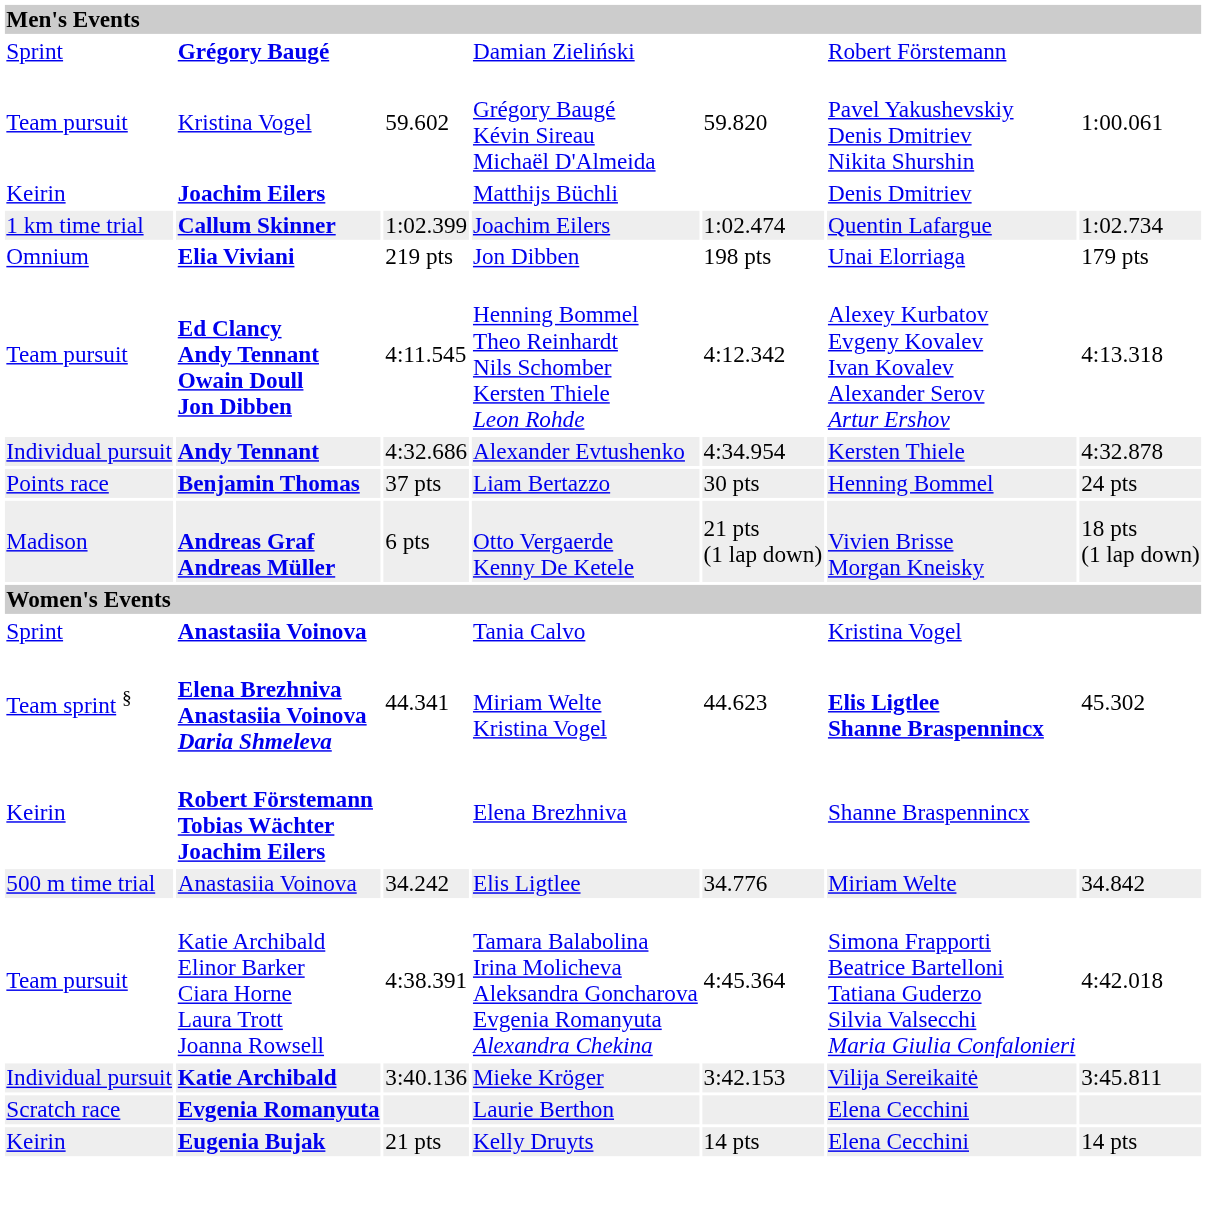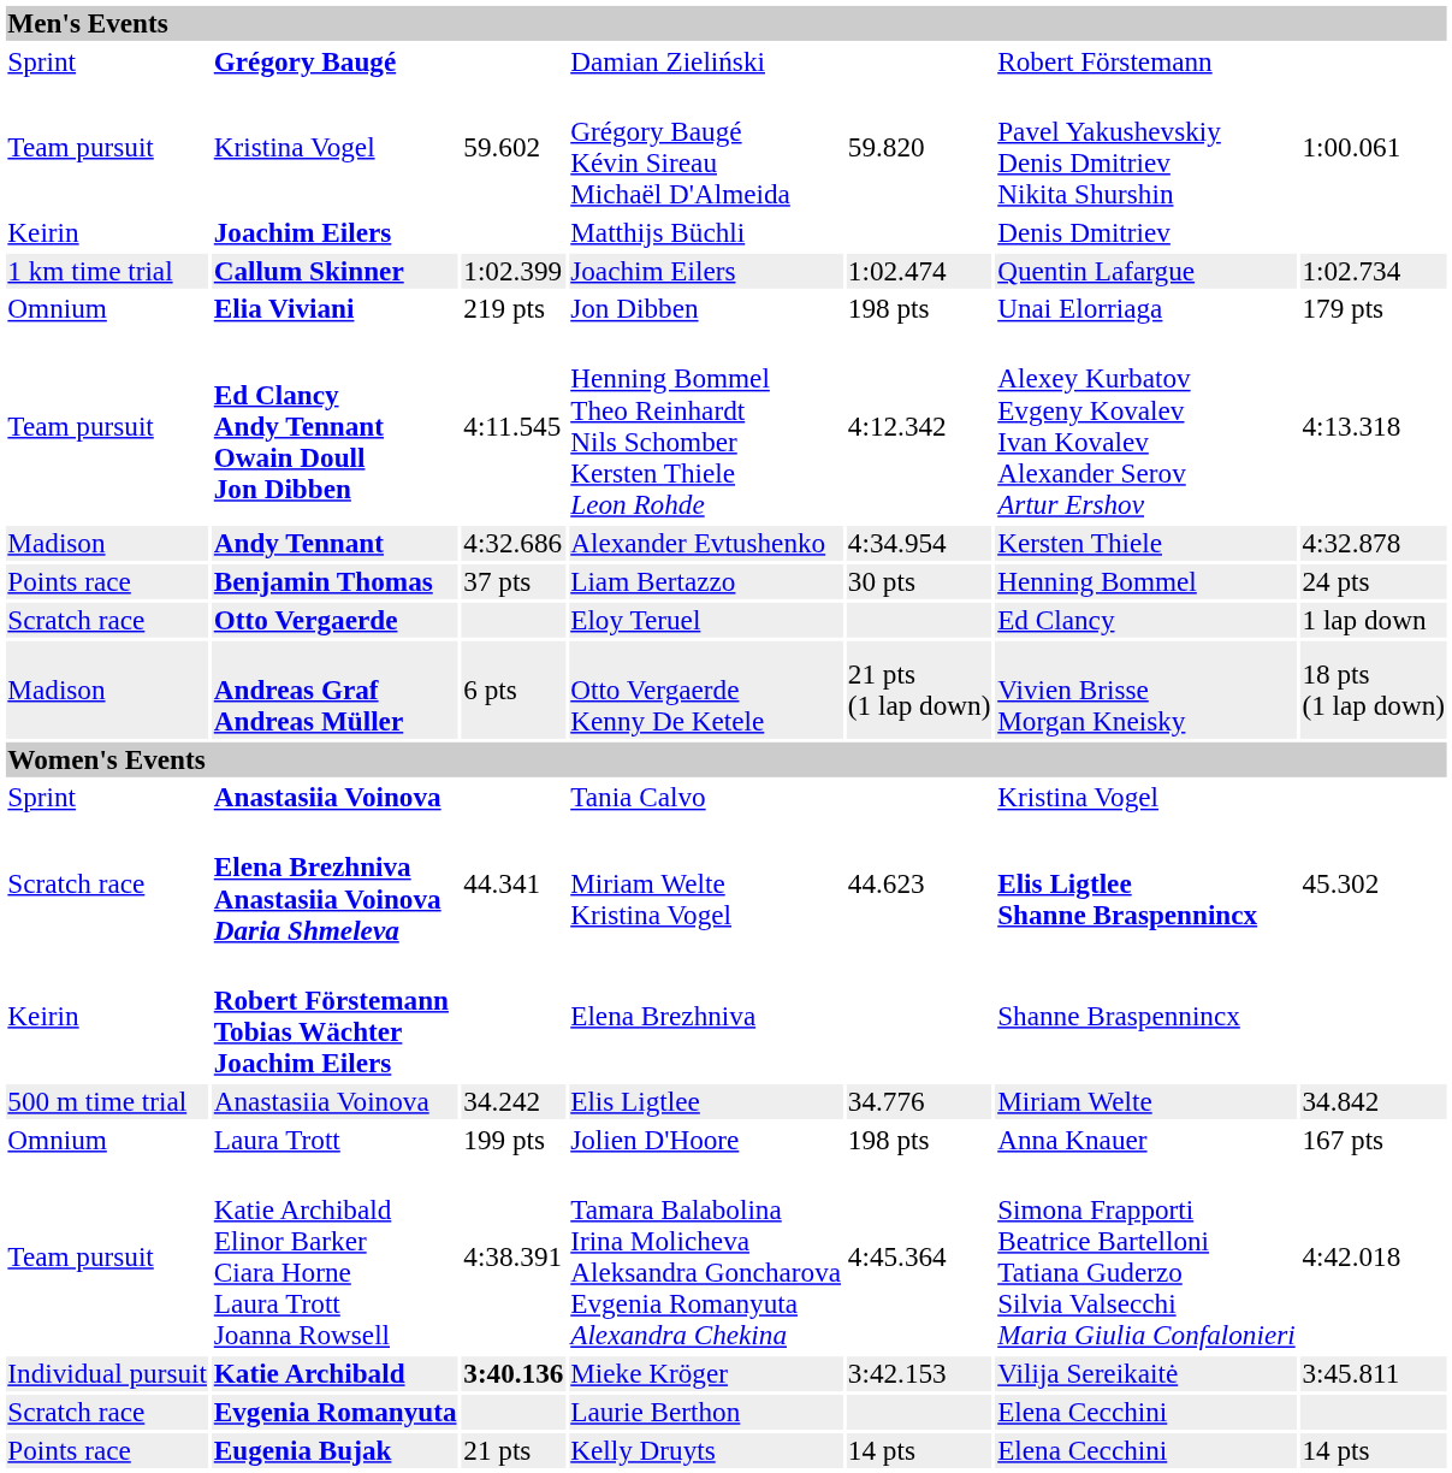 <table>
 <tr style="background:#ccc; width:100%;">
 <td colspan=7><strong>Men's Events</strong></td>
 </tr>
 <tr>
 <td><a href='#'>Sprint</a> <br></td>
 <td><strong><a href='#'>Grégory Baugé</a><br><small></small></strong></td>
 <td></td>
 <td><a href='#'>Damian Zieliński</a><br><small></small></td>
 <td></td>
 <td><a href='#'>Robert Förstemann</a><br><small></small></td>
 <td></td>
 </tr>
 <tr>
 <td><a href='#'>Team pursuit</a><br></td>
 <td></strong><a href='#'>Kristina Vogel</a><br><small></small><strong></td>
 <td>59.602</td>
 <td><br><a href='#'>Grégory Baugé</a><br><a href='#'>Kévin Sireau</a><br><a href='#'>Michaël D'Almeida</a></td>
 <td>59.820</td>
 <td><br><a href='#'>Pavel Yakushevskiy</a><br><a href='#'>Denis Dmitriev</a><br><a href='#'>Nikita Shurshin</a></td>
 <td>1:00.061</td>
 </tr>
 <tr>
 <td><a href='#'>Keirin</a><br></td>
 <td><strong> <a href='#'>Joachim Eilers</a><br><small></small></strong></td>
 <td></td>
 <td><a href='#'>Matthijs Büchli</a><br><small></small></td>
 <td></td>
 <td><a href='#'>Denis Dmitriev</a><br><small></small></td>
 <td></td>
 </tr>
 <tr style="background:#eee; width:100%;">
 <td><a href='#'>1 km time trial</a><br></td>
 <td><strong><a href='#'>Callum Skinner</a><br><small></small></strong></td>
 <td>1:02.399</td>
 <td><a href='#'>Joachim Eilers</a><br><small></small></td>
 <td>1:02.474</td>
 <td><a href='#'>Quentin Lafargue</a><br><small></small></td>
 <td>1:02.734</td>
 </tr>
 <tr>
 <td><a href='#'>Omnium</a><br></td>
 <td><strong><a href='#'>Elia Viviani</a><br><small></small> </strong></td>
 <td>219 pts</td>
 <td><a href='#'>Jon Dibben</a><br><small></small></td>
 <td>198 pts</td>
 <td><a href='#'>Unai Elorriaga</a><br><small></small></td>
 <td>179 pts</td>
 </tr>
 <tr>
 <td><a href='#'>Team pursuit</a><br></td>
 <td><strong><br> <a href='#'>Ed Clancy</a><br><a href='#'>Andy Tennant</a><br><a href='#'>Owain Doull</a><br><a href='#'>Jon Dibben</a>  </strong></td>
 <td>4:11.545</td>
 <td><br><a href='#'>Henning Bommel</a><br><a href='#'>Theo Reinhardt</a><br><a href='#'>Nils Schomber</a><br><a href='#'>Kersten Thiele</a><br><em><a href='#'>Leon Rohde</a></em></td>
 <td>4:12.342</td>
 <td><br><a href='#'>Alexey Kurbatov</a><br><a href='#'>Evgeny Kovalev</a><br><a href='#'>Ivan Kovalev</a><br><a href='#'>Alexander Serov</a><br><em><a href='#'>Artur Ershov</a></em></td>
 <td>4:13.318</td>
 </tr>
 <tr style="background:#eee; width:100%;">
-<td><a href='#'>Individual pursuit</a><br></td>
+<td><a href='#'>Madison</a><br></td>
 <td><strong><a href='#'>Andy Tennant</a><br><small></small></strong></td>
 <td>4:32.686</td>
 <td><a href='#'>Alexander Evtushenko</a><br><small></small></td>
 <td>4:34.954</td>
 <td><a href='#'>Kersten Thiele</a><br><small></small></td>
 <td>4:32.878</td>
 </tr>
 <tr style="background:#eee; width:100%;">
 <td><a href='#'>Points race</a><br></td>
 <td><strong><a href='#'>Benjamin Thomas</a><br><small></small></strong></td>
 <td>37 pts</td>
 <td><a href='#'>Liam Bertazzo</a><br><small></small></td>
 <td>30 pts</td>
 <td><a href='#'>Henning Bommel</a><br><small></small></td>
 <td>24 pts</td>
+</tr>
+<tr style="background:#eee; width:100%;">
+<td><a href='#'>Scratch race</a><br></td>
+<td><strong><a href='#'>Otto Vergaerde</a><br><small></small></strong></td>
+<td></td>
+<td><a href='#'>Eloy Teruel</a><br><small></small></td>
+<td></td>
+<td><a href='#'>Ed Clancy</a><br><small></small></td>
+<td>1 lap down</td>
 </tr>
 <tr style="background:#eee; width:100%;">
 <td><a href='#'>Madison</a><br></td>
 <td><strong><br><a href='#'>Andreas Graf</a><br><a href='#'>Andreas Müller</a></strong></td>
 <td>6 pts</td>
 <td><br><a href='#'>Otto Vergaerde</a><br><a href='#'>Kenny De Ketele</a></td>
 <td>21 pts<br>(1 lap down)</td>
 <td><br><a href='#'>Vivien Brisse</a><br><a href='#'>Morgan Kneisky</a></td>
 <td>18 pts<br>(1 lap down)</td>
 </tr>
 <tr style="background:#ccc; width:100%;">
 <td colspan=7><strong>Women's Events</strong></td>
 </tr>
 <tr>
 <td><a href='#'>Sprint</a> <br></td>
 <td><strong><a href='#'>Anastasiia Voinova</a><br><small></small></strong></td>
 <td></td>
 <td><a href='#'>Tania Calvo</a><br><small></small></td>
 <td></td>
 <td><a href='#'>Kristina Vogel</a><br><small></small></td>
 <td></td>
 </tr>
 <tr>
-<td><a href='#'>Team sprint</a> <sup>§</sup> <br></td>
+<td><a href='#'>Scratch race</a><br></td>
 <td><strong><br><a href='#'>Elena Brezhniva</a><br><a href='#'>Anastasiia Voinova</a><br><em><a href='#'>Daria Shmeleva</a><strong><em></td>
 <td>44.341</td>
 <td><br><a href='#'>Miriam Welte</a><br><a href='#'>Kristina Vogel</a></td>
 <td>44.623</td>
 <td><strong><br><a href='#'>Elis Ligtlee</a><br><a href='#'>Shanne Braspennincx</a></strong></td>
 <td>45.302</td>
 </tr>
 <tr>
 <td><a href='#'>Keirin</a><br></td>
 <td><strong><br><a href='#'>Robert Förstemann</a><br><a href='#'>Tobias Wächter</a><br><a href='#'>Joachim Eilers</a></strong></td>
 <td></td>
 <td><a href='#'>Elena Brezhniva</a><br><small></small></td>
 <td></td>
 <td><a href='#'>Shanne Braspennincx</a><br><small></small></td>
 <td></td>
 </tr>
 <tr style="background:#eee; width:100%;">
 <td><a href='#'>500 m time trial</a><br></td>
 <td></strong><a href='#'>Anastasiia Voinova</a><br><small></small><strong></td>
 <td>34.242</td>
 <td><a href='#'>Elis Ligtlee</a><br><small></small></td>
 <td>34.776</td>
 <td><a href='#'>Miriam Welte</a><br><small></small></td>
 <td>34.842</td>
 </tr>
 <tr>
+<td><a href='#'>Omnium</a><br></td>
+<td></strong><a href='#'>Laura Trott</a><br><small></small><strong></td>
+<td>199 pts</td>
+<td><a href='#'>Jolien D'Hoore</a><br><small></small></td>
+<td>198 pts</td>
+<td><a href='#'>Anna Knauer</a><br><small></small></td>
+<td>167 pts</td>
+</tr>
+<tr>
 <td><a href='#'>Team pursuit</a><br></td>
 <td></strong><br><a href='#'>Katie Archibald</a><br><a href='#'>Elinor Barker</a><br><a href='#'>Ciara Horne</a><br><a href='#'>Laura Trott</a><br></em><a href='#'>Joanna Rowsell</a></em></strong></td>
 <td>4:38.391</td>
 <td><br><a href='#'>Tamara Balabolina</a><br><a href='#'>Irina Molicheva</a><br><a href='#'>Aleksandra Goncharova</a><br><a href='#'>Evgenia Romanyuta</a><br><em><a href='#'>Alexandra Chekina</a></em></td>
 <td>4:45.364</td>
 <td><br><a href='#'>Simona Frapporti</a><br><a href='#'>Beatrice Bartelloni</a><br><a href='#'>Tatiana Guderzo</a><br><a href='#'>Silvia Valsecchi</a><br><em><a href='#'>Maria Giulia Confalonieri</a></em></td>
 <td>4:42.018</td>
 </tr>
 <tr style="background:#eee; width:100%;">
 <td><a href='#'>Individual pursuit</a><br></td>
 <td><strong> <a href='#'>Katie Archibald</a><br><small></small></strong></td>
-<td>3:40.136</td>
+<td><strong>3:40.136</strong></td>
 <td><a href='#'>Mieke Kröger</a><br><small></small></td>
 <td>3:42.153</td>
 <td><a href='#'>Vilija Sereikaitė</a><br><small></small></td>
 <td>3:45.811</td>
 </tr>
 <tr style="background:#eee; width:100%;">
 <td><a href='#'>Scratch race</a><br></td>
 <td><strong> <a href='#'>Evgenia Romanyuta</a><br><small></small></strong></td>
 <td></td>
 <td><a href='#'>Laurie Berthon</a><br><small></small></td>
 <td></td>
 <td><a href='#'>Elena Cecchini</a><br><small></small></td>
 <td></td>
 </tr>
 <tr style="background:#eee; width:100%;">
-<td><a href='#'>Keirin</a><br></td>
+<td><a href='#'>Points race</a><br></td>
 <td><strong><a href='#'>Eugenia Bujak</a><br><small></small></strong></td>
 <td>21 pts</td>
 <td><a href='#'>Kelly Druyts</a><br><small></small></td>
 <td>14 pts</td>
 <td><a href='#'>Elena Cecchini</a><br><small></small></td>
 <td>14 pts</td>
 </tr>
 </table>
